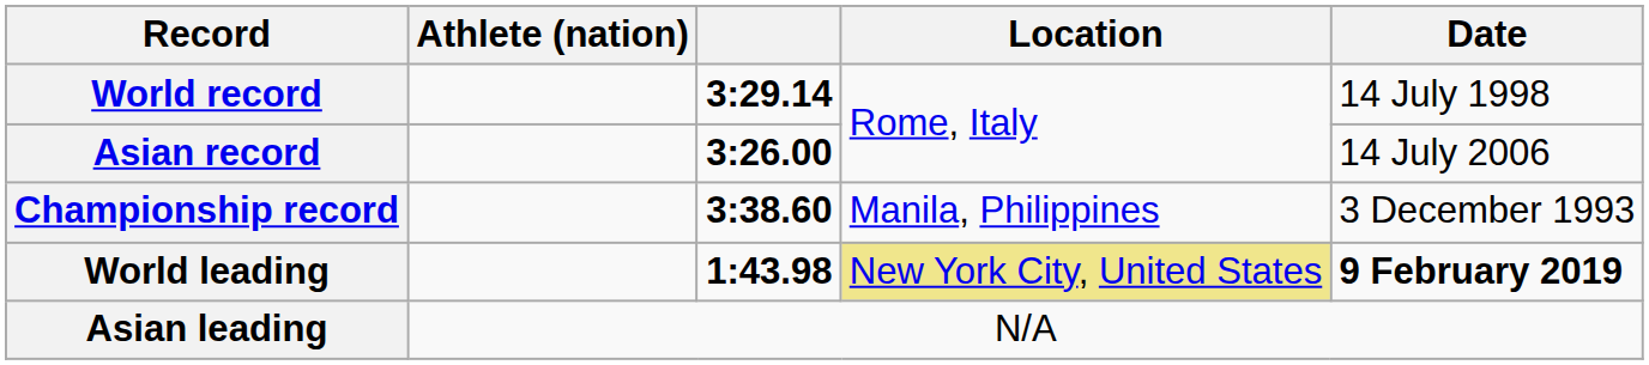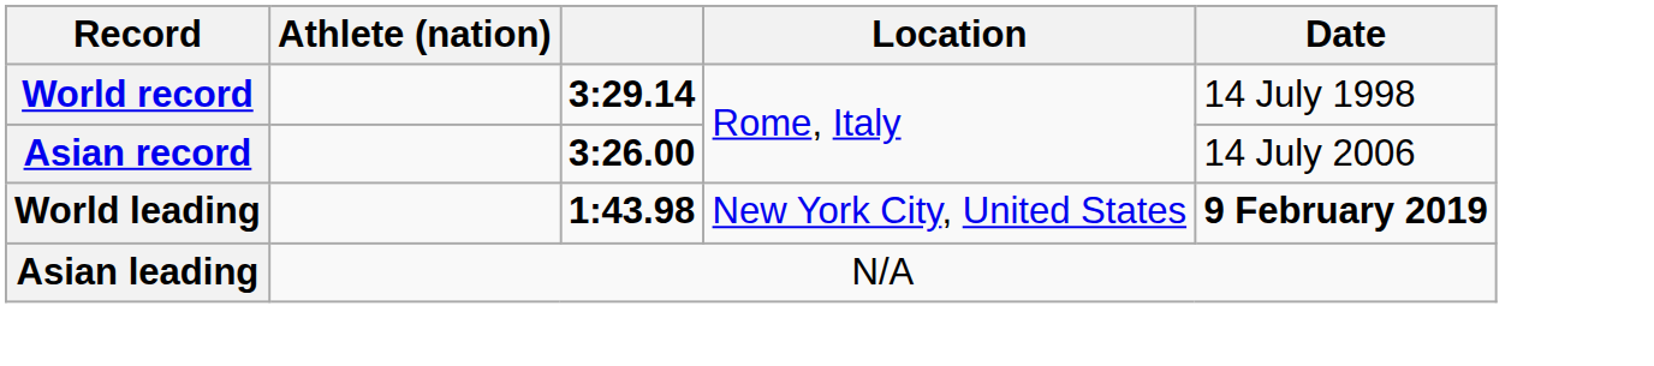 <table class="wikitable">
 <tr>
 <th scope="col">Record</th>
 <th scope="col">Athlete (nation)</th>
 <th scope="col"></th>
 <th scope="col">Location</th>
 <th scope="col">Date</th>
 </tr>
 <tr>
 <th scope="row"><a href='#'>World record</a></th>
 <td></td>
 <td align="center"><strong>3:29.14</strong></td>
 <td rowspan="2"><a href='#'>Rome</a>, <a href='#'>Italy</a></td>
 <td>14 July 1998</td>
 </tr>
 <tr>
 <th scope="row"><a href='#'>Asian record</a></th>
 <td></td>
 <td align="center"><strong>3:26.00</strong></td>
 <td>14 July 2006</td>
 </tr>
 <tr>
-<th><a href='#'>Championship record</a></th>
-<td></td>
-<td align="center"><strong>3:38.60</strong></td>
-<td><a href='#'>Manila</a>, <a href='#'>Philippines</a></td>
-<td>3 December 1993</td>
-</tr>
-<tr>
 <th scope="row">World leading</th>
 <td></td>
 <td align="center"><strong>1:43.98</strong></td>
-<td style="background: khaki;"><a href='#'>New York City</a>, <a href='#'>United States</a></td>
+<td><a href='#'>New York City</a>, <a href='#'>United States</a></td>
 <td><strong>9 February 2019</strong></td>
 </tr>
 <tr>
 <th scope="row">Asian leading</th>
 <td colspan="4" align="center">N/A</td>
 </tr>
 </table>
